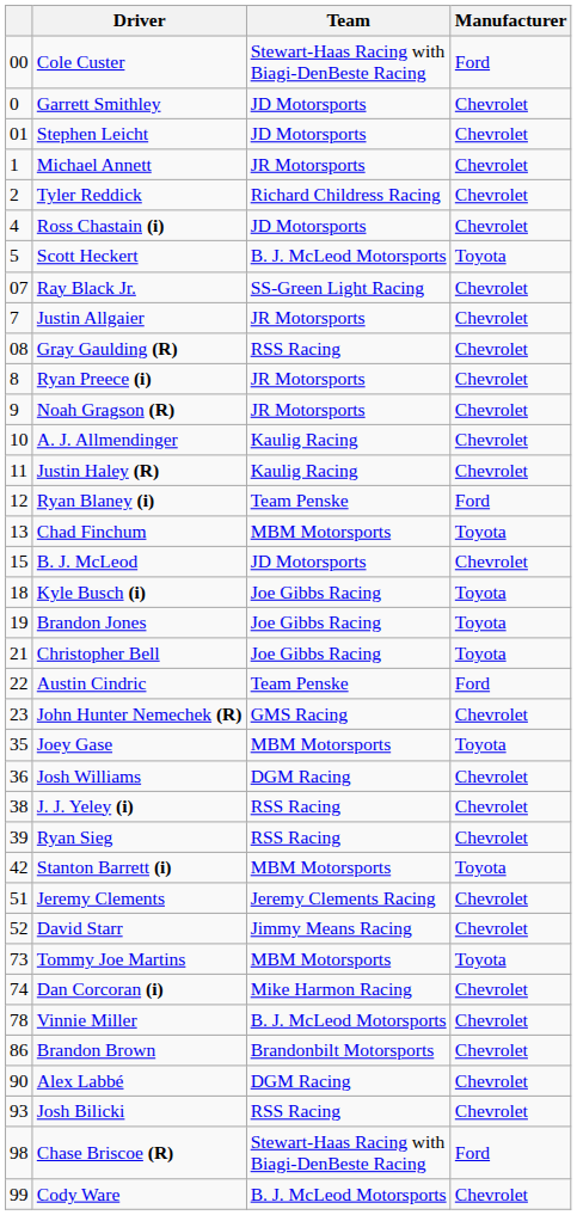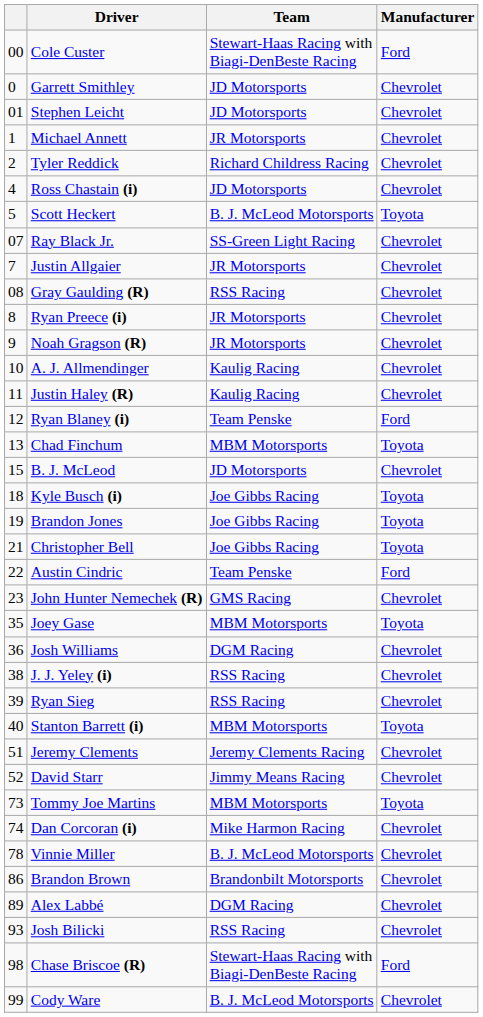 <table class="wikitable" style="font-size:95%">
 <tr>
 <th></th>
 <th>Driver</th>
 <th>Team</th>
 <th>Manufacturer</th>
 </tr>
 <tr>
 <td>00</td>
 <td><a href='#'>Cole Custer</a></td>
 <td><a href='#'>Stewart-Haas Racing</a> with <br> <a href='#'>Biagi-DenBeste Racing</a></td>
 <td><a href='#'>Ford</a></td>
 </tr>
 <tr>
 <td>0</td>
 <td><a href='#'>Garrett Smithley</a></td>
 <td><a href='#'>JD Motorsports</a></td>
 <td><a href='#'>Chevrolet</a></td>
 </tr>
 <tr>
 <td>01</td>
 <td><a href='#'>Stephen Leicht</a></td>
 <td><a href='#'>JD Motorsports</a></td>
 <td><a href='#'>Chevrolet</a></td>
 </tr>
 <tr>
 <td>1</td>
 <td><a href='#'>Michael Annett</a></td>
 <td><a href='#'>JR Motorsports</a></td>
 <td><a href='#'>Chevrolet</a></td>
 </tr>
 <tr>
 <td>2</td>
 <td><a href='#'>Tyler Reddick</a></td>
 <td><a href='#'>Richard Childress Racing</a></td>
 <td><a href='#'>Chevrolet</a></td>
 </tr>
 <tr>
 <td>4</td>
 <td><a href='#'>Ross Chastain</a> <strong>(i)</strong></td>
 <td><a href='#'>JD Motorsports</a></td>
 <td><a href='#'>Chevrolet</a></td>
 </tr>
 <tr>
 <td>5</td>
 <td><a href='#'>Scott Heckert</a></td>
 <td><a href='#'>B. J. McLeod Motorsports</a></td>
 <td><a href='#'>Toyota</a></td>
 </tr>
 <tr>
 <td>07</td>
 <td><a href='#'>Ray Black Jr.</a></td>
 <td><a href='#'>SS-Green Light Racing</a></td>
 <td><a href='#'>Chevrolet</a></td>
 </tr>
 <tr>
 <td>7</td>
 <td><a href='#'>Justin Allgaier</a></td>
 <td><a href='#'>JR Motorsports</a></td>
 <td><a href='#'>Chevrolet</a></td>
 </tr>
 <tr>
 <td>08</td>
 <td><a href='#'>Gray Gaulding</a> <strong>(R)</strong></td>
 <td><a href='#'>RSS Racing</a></td>
 <td><a href='#'>Chevrolet</a></td>
 </tr>
 <tr>
 <td>8</td>
 <td><a href='#'>Ryan Preece</a> <strong>(i)</strong></td>
 <td><a href='#'>JR Motorsports</a></td>
 <td><a href='#'>Chevrolet</a></td>
 </tr>
 <tr>
 <td>9</td>
 <td><a href='#'>Noah Gragson</a> <strong>(R)</strong></td>
 <td><a href='#'>JR Motorsports</a></td>
 <td><a href='#'>Chevrolet</a></td>
 </tr>
 <tr>
 <td>10</td>
 <td><a href='#'>A. J. Allmendinger</a></td>
 <td><a href='#'>Kaulig Racing</a></td>
 <td><a href='#'>Chevrolet</a></td>
 </tr>
 <tr>
 <td>11</td>
 <td><a href='#'>Justin Haley</a> <strong>(R)</strong></td>
 <td><a href='#'>Kaulig Racing</a></td>
 <td><a href='#'>Chevrolet</a></td>
 </tr>
 <tr>
 <td>12</td>
 <td><a href='#'>Ryan Blaney</a> <strong>(i)</strong></td>
 <td><a href='#'>Team Penske</a></td>
 <td><a href='#'>Ford</a></td>
 </tr>
 <tr>
 <td>13</td>
 <td><a href='#'>Chad Finchum</a></td>
 <td><a href='#'>MBM Motorsports</a></td>
 <td><a href='#'>Toyota</a></td>
 </tr>
 <tr>
 <td>15</td>
 <td><a href='#'>B. J. McLeod</a></td>
 <td><a href='#'>JD Motorsports</a></td>
 <td><a href='#'>Chevrolet</a></td>
 </tr>
 <tr>
 <td>18</td>
 <td><a href='#'>Kyle Busch</a> <strong>(i)</strong></td>
 <td><a href='#'>Joe Gibbs Racing</a></td>
 <td><a href='#'>Toyota</a></td>
 </tr>
 <tr>
 <td>19</td>
 <td><a href='#'>Brandon Jones</a></td>
 <td><a href='#'>Joe Gibbs Racing</a></td>
 <td><a href='#'>Toyota</a></td>
 </tr>
 <tr>
 <td>21</td>
 <td><a href='#'>Christopher Bell</a></td>
 <td><a href='#'>Joe Gibbs Racing</a></td>
 <td><a href='#'>Toyota</a></td>
 </tr>
 <tr>
 <td>22</td>
 <td><a href='#'>Austin Cindric</a></td>
 <td><a href='#'>Team Penske</a></td>
 <td><a href='#'>Ford</a></td>
 </tr>
 <tr>
 <td>23</td>
 <td><a href='#'>John Hunter Nemechek</a> <strong>(R)</strong></td>
 <td><a href='#'>GMS Racing</a></td>
 <td><a href='#'>Chevrolet</a></td>
 </tr>
 <tr>
 <td>35</td>
 <td><a href='#'>Joey Gase</a></td>
 <td><a href='#'>MBM Motorsports</a></td>
 <td><a href='#'>Toyota</a></td>
 </tr>
 <tr>
 <td>36</td>
 <td><a href='#'>Josh Williams</a></td>
 <td><a href='#'>DGM Racing</a></td>
 <td><a href='#'>Chevrolet</a></td>
 </tr>
 <tr>
 <td>38</td>
 <td><a href='#'>J. J. Yeley</a> <strong>(i)</strong></td>
 <td><a href='#'>RSS Racing</a></td>
 <td><a href='#'>Chevrolet</a></td>
 </tr>
 <tr>
 <td>39</td>
 <td><a href='#'>Ryan Sieg</a></td>
 <td><a href='#'>RSS Racing</a></td>
 <td><a href='#'>Chevrolet</a></td>
 </tr>
 <tr>
-<td>42</td>
+<td>40</td>
 <td><a href='#'>Stanton Barrett</a> <strong>(i)</strong></td>
 <td><a href='#'>MBM Motorsports</a></td>
 <td><a href='#'>Toyota</a></td>
 </tr>
 <tr>
 <td>51</td>
 <td><a href='#'>Jeremy Clements</a></td>
 <td><a href='#'>Jeremy Clements Racing</a></td>
 <td><a href='#'>Chevrolet</a></td>
 </tr>
 <tr>
 <td>52</td>
 <td><a href='#'>David Starr</a></td>
 <td><a href='#'>Jimmy Means Racing</a></td>
 <td><a href='#'>Chevrolet</a></td>
 </tr>
 <tr>
 <td>73</td>
 <td><a href='#'>Tommy Joe Martins</a></td>
 <td><a href='#'>MBM Motorsports</a></td>
 <td><a href='#'>Toyota</a></td>
 </tr>
 <tr>
 <td>74</td>
 <td><a href='#'>Dan Corcoran</a> <strong>(i)</strong></td>
 <td><a href='#'>Mike Harmon Racing</a></td>
 <td><a href='#'>Chevrolet</a></td>
 </tr>
 <tr>
 <td>78</td>
 <td><a href='#'>Vinnie Miller</a></td>
 <td><a href='#'>B. J. McLeod Motorsports</a></td>
 <td><a href='#'>Chevrolet</a></td>
 </tr>
 <tr>
 <td>86</td>
 <td><a href='#'>Brandon Brown</a></td>
 <td><a href='#'>Brandonbilt Motorsports</a></td>
 <td><a href='#'>Chevrolet</a></td>
 </tr>
 <tr>
-<td>90</td>
+<td>89</td>
 <td><a href='#'>Alex Labbé</a></td>
 <td><a href='#'>DGM Racing</a></td>
 <td><a href='#'>Chevrolet</a></td>
 </tr>
 <tr>
 <td>93</td>
 <td><a href='#'>Josh Bilicki</a></td>
 <td><a href='#'>RSS Racing</a></td>
 <td><a href='#'>Chevrolet</a></td>
 </tr>
 <tr>
 <td>98</td>
 <td><a href='#'>Chase Briscoe</a> <strong>(R)</strong></td>
 <td><a href='#'>Stewart-Haas Racing</a> with <br> <a href='#'>Biagi-DenBeste Racing</a></td>
 <td><a href='#'>Ford</a></td>
 </tr>
 <tr>
 <td>99</td>
 <td><a href='#'>Cody Ware</a></td>
 <td><a href='#'>B. J. McLeod Motorsports</a></td>
 <td><a href='#'>Chevrolet</a></td>
 </tr>
 </table>
